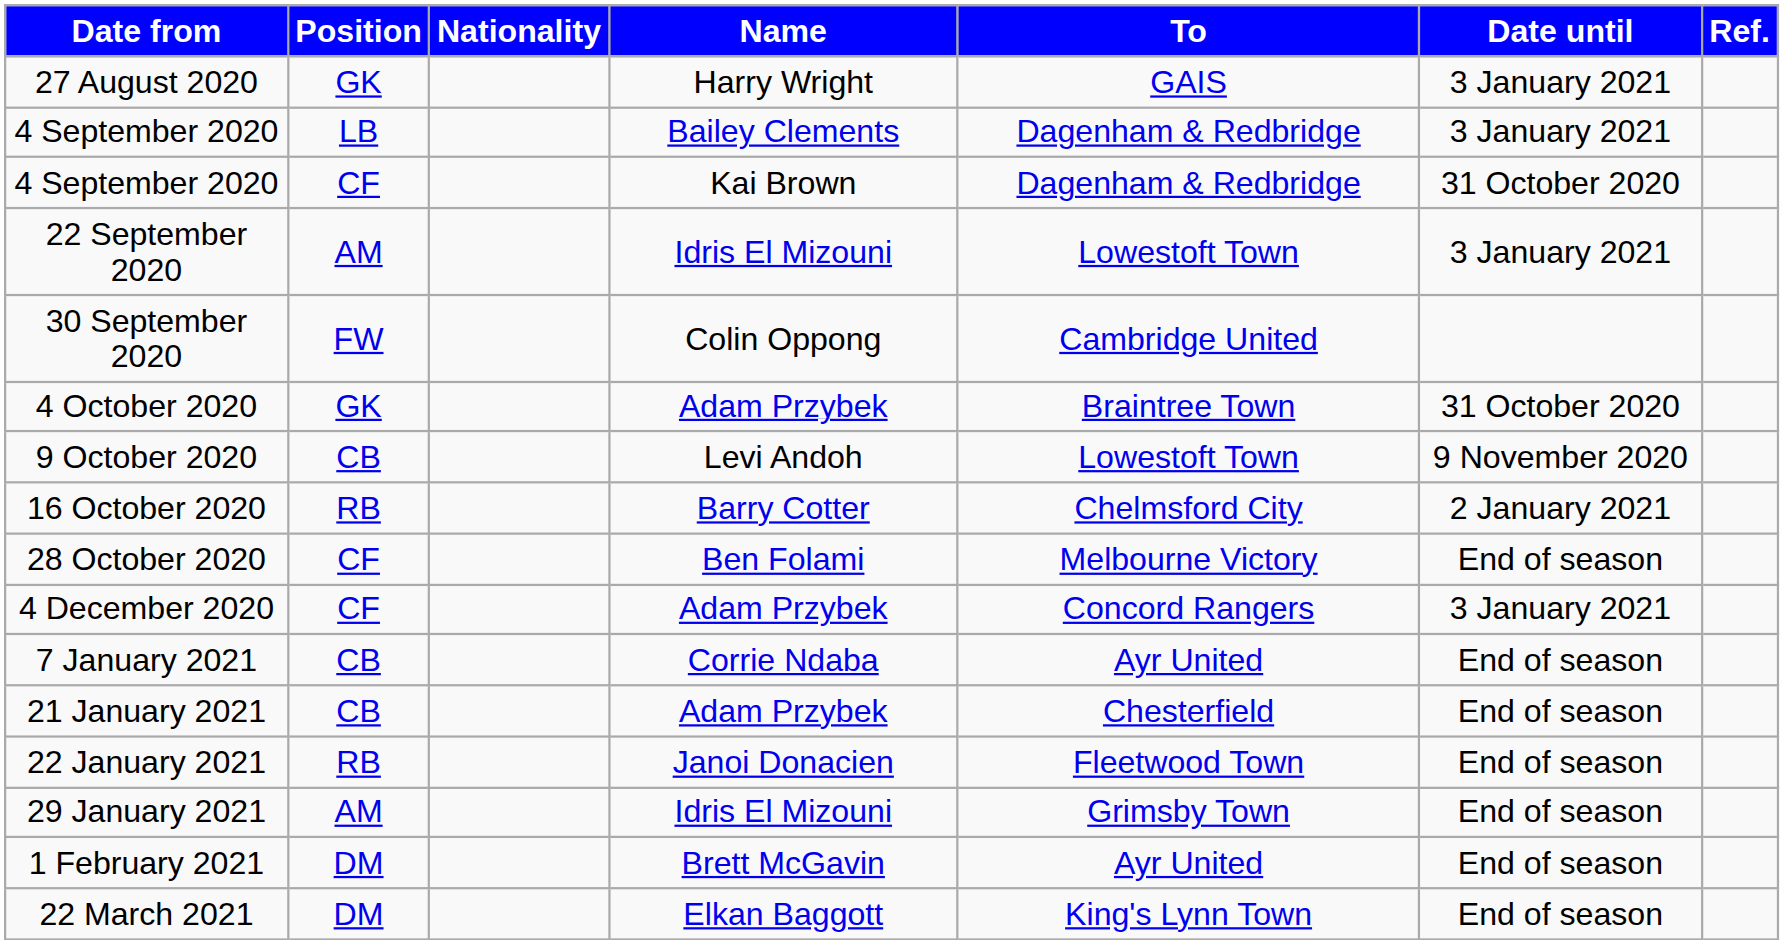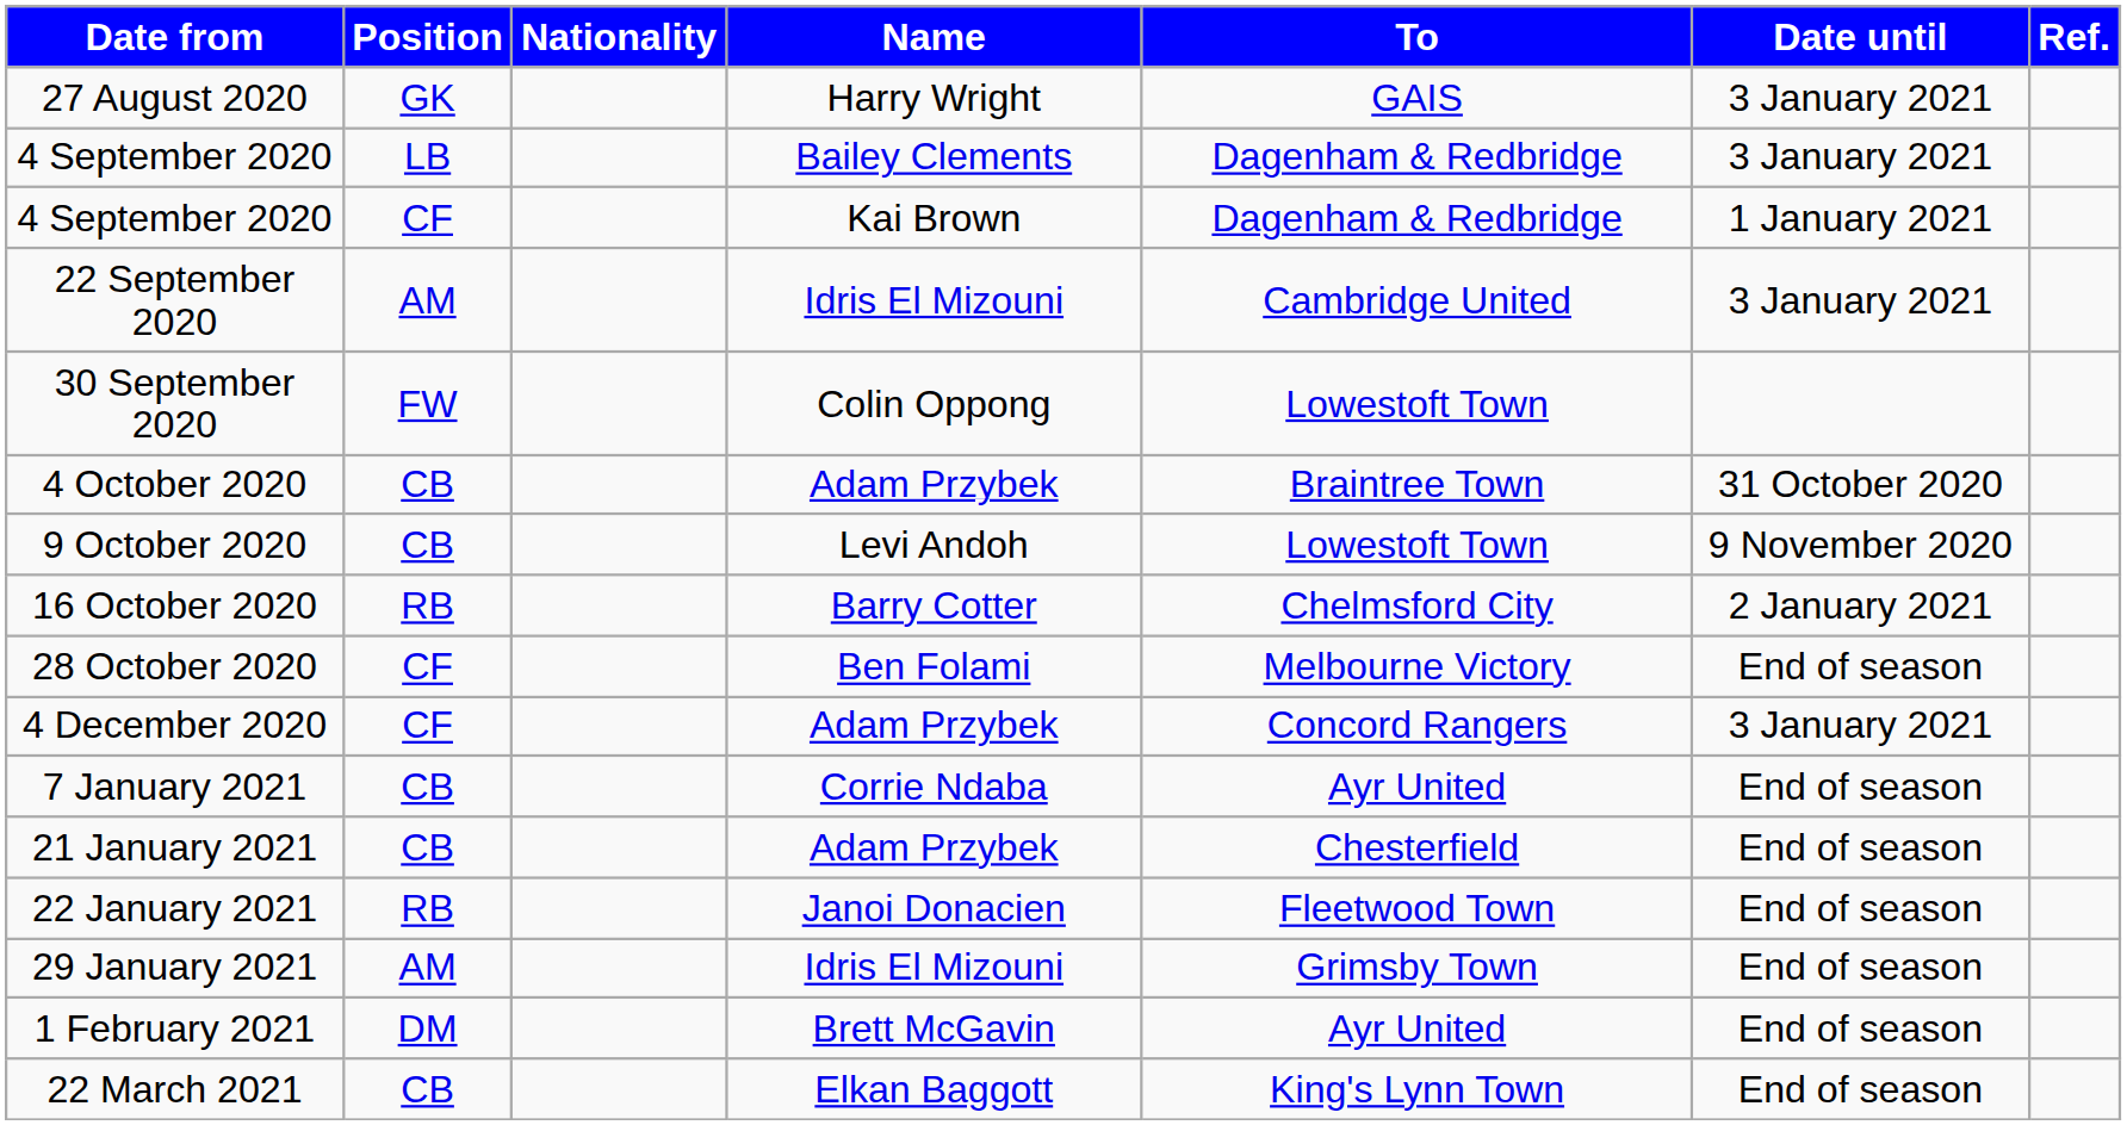 <table class="wikitable"  style="text-align:center; font-size:90%; ">
 <tr>
 <th style="background:blue; color:white; width:120px;">Date from</th>
 <th style="background:blue; color:white; width:50px;">Position</th>
 <th style="background:blue; color:white; width:50px;">Nationality</th>
 <th style="background:blue; color:white; width:150px;">Name</th>
 <th style="background:blue; color:white; width:200px;">To</th>
 <th style="background:blue; color:white; width:120px;">Date until</th>
 <th style="background:blue; color:white; width:25px;">Ref.</th>
 </tr>
 <tr>
 <td>27 August 2020</td>
 <td><a href='#'>GK</a></td>
 <td></td>
 <td>Harry Wright</td>
 <td> <a href='#'>GAIS</a></td>
 <td>3 January 2021</td>
 <td></td>
 </tr>
 <tr>
 <td>4 September 2020</td>
 <td><a href='#'>LB</a></td>
 <td></td>
 <td><a href='#'>Bailey Clements</a></td>
 <td> <a href='#'>Dagenham & Redbridge</a></td>
 <td>3 January 2021</td>
 <td></td>
 </tr>
 <tr>
 <td>4 September 2020</td>
 <td><a href='#'>CF</a></td>
 <td></td>
 <td>Kai Brown</td>
 <td> <a href='#'>Dagenham & Redbridge</a></td>
-<td>31 October 2020</td>
+<td>1 January 2021</td>
 <td></td>
 </tr>
 <tr>
 <td>22 September 2020</td>
 <td><a href='#'>AM</a></td>
 <td></td>
 <td><a href='#'>Idris El Mizouni</a></td>
-<td> <a href='#'>Lowestoft Town</a></td>
+<td> <a href='#'>Cambridge United</a></td>
 <td>3 January 2021</td>
 <td></td>
 </tr>
 <tr>
 <td>30 September 2020</td>
 <td><a href='#'>FW</a></td>
 <td></td>
 <td>Colin Oppong</td>
-<td> <a href='#'>Cambridge United</a></td>
+<td> <a href='#'>Lowestoft Town</a></td>
 <td></td>
 <td></td>
 </tr>
 <tr>
 <td>4 October 2020</td>
-<td><a href='#'>GK</a></td>
+<td><a href='#'>CB</a></td>
 <td></td>
 <td><a href='#'>Adam Przybek</a></td>
 <td> <a href='#'>Braintree Town</a></td>
 <td>31 October 2020</td>
 <td></td>
 </tr>
 <tr>
 <td>9 October 2020</td>
 <td><a href='#'>CB</a></td>
 <td></td>
 <td>Levi Andoh</td>
 <td> <a href='#'>Lowestoft Town</a></td>
 <td>9 November 2020</td>
 <td></td>
 </tr>
 <tr>
 <td>16 October 2020</td>
 <td><a href='#'>RB</a></td>
 <td></td>
 <td><a href='#'>Barry Cotter</a></td>
 <td> <a href='#'>Chelmsford City</a></td>
 <td>2 January 2021</td>
 <td></td>
 </tr>
 <tr>
 <td>28 October 2020</td>
 <td><a href='#'>CF</a></td>
 <td></td>
 <td><a href='#'>Ben Folami</a></td>
 <td> <a href='#'>Melbourne Victory</a></td>
 <td>End of season</td>
 <td></td>
 </tr>
 <tr>
 <td>4 December 2020</td>
 <td><a href='#'>CF</a></td>
 <td></td>
 <td><a href='#'>Adam Przybek</a></td>
 <td> <a href='#'>Concord Rangers</a></td>
 <td>3 January 2021</td>
 <td></td>
 </tr>
 <tr>
 <td>7 January 2021</td>
 <td><a href='#'>CB</a></td>
 <td></td>
 <td><a href='#'>Corrie Ndaba</a></td>
 <td> <a href='#'>Ayr United</a></td>
 <td>End of season</td>
 <td></td>
 </tr>
 <tr>
 <td>21 January 2021</td>
 <td><a href='#'>CB</a></td>
 <td></td>
 <td><a href='#'>Adam Przybek</a></td>
 <td> <a href='#'>Chesterfield</a></td>
 <td>End of season</td>
 <td></td>
 </tr>
 <tr>
 <td>22 January 2021</td>
 <td><a href='#'>RB</a></td>
 <td></td>
 <td><a href='#'>Janoi Donacien</a></td>
 <td> <a href='#'>Fleetwood Town</a></td>
 <td>End of season</td>
 <td></td>
 </tr>
 <tr>
 <td>29 January 2021</td>
 <td><a href='#'>AM</a></td>
 <td></td>
 <td><a href='#'>Idris El Mizouni</a></td>
 <td> <a href='#'>Grimsby Town</a></td>
 <td>End of season</td>
 <td></td>
 </tr>
 <tr>
 <td>1 February 2021</td>
 <td><a href='#'>DM</a></td>
 <td></td>
 <td><a href='#'>Brett McGavin</a></td>
 <td> <a href='#'>Ayr United</a></td>
 <td>End of season</td>
 <td></td>
 </tr>
 <tr>
 <td>22 March 2021</td>
-<td><a href='#'>DM</a></td>
+<td><a href='#'>CB</a></td>
 <td></td>
 <td><a href='#'>Elkan Baggott</a></td>
 <td> <a href='#'>King's Lynn Town</a></td>
 <td>End of season</td>
 <td></td>
 </tr>
 </table>
